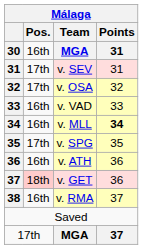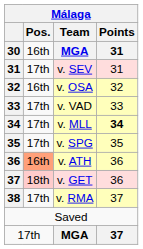 <table class="wikitable" style="font-size: 85%">
 <tr>
 <th colspan="4"><a href='#'>Málaga</a></th>
 </tr>
 <tr>
 <th></th>
 <th>Pos.</th>
 <th>Team</th>
 <th>Points</th>
 </tr>
 <tr>
 <th>30</th>
 <td style="text-align:center;">16th</td>
 <th><a href='#'>MGA</a></th>
 <th>31</th>
 </tr>
 <tr>
 <th>31</th>
 <td style="text-align:center;">17th</td>
 <td style="text-align:center; background:#fdd;">v. <a href='#'>SEV</a></td>
 <td style="text-align:center; background:#fdd;">31</td>
 </tr>
 <tr>
 <th>32</th>
-<td style="text-align:center;">17th</td>
+<td style="text-align:center;">16th</td>
 <td style="text-align:center; background:#ffb;">v. <a href='#'>OSA</a></td>
 <td style="text-align:center; background:#ffb;">32</td>
 </tr>
 <tr>
 <th>33</th>
-<td style="text-align:center;">16th</td>
+<td style="text-align:center;">17th</td>
 <td style="text-align:center; background:#ffb;">v. VAD</td>
 <td style="text-align:center; background:#ffb;">33</td>
 </tr>
 <tr>
 <th>34</th>
-<td style="text-align:center;">16th</td>
+<td style="text-align:center;">17th</td>
 <td style="text-align:center; background:#ffb;">v. <a href='#'>MLL</a></td>
 <td style="text-align:center; background:#ffb;"><strong>34</strong></td>
 </tr>
 <tr>
 <th>35</th>
 <td style="text-align:center;">17th</td>
 <td style="text-align:center; background:#ffb;">v. <a href='#'>SPG</a></td>
 <td style="text-align:center; background:#ffb;">35</td>
 </tr>
 <tr>
 <th>36</th>
-<td style="text-align:center;">16th</td>
+<td style="background: lightsalmon; text-align:center;">16th</td>
 <td style="text-align:center; background:#ffb;">v. <a href='#'>ATH</a></td>
 <td style="text-align:center; background:#ffb;">36</td>
 </tr>
 <tr>
 <th>37</th>
 <td style="text-align:center; background:#fcc;">18th</td>
 <td style="text-align:center; background:#fdd;">v. <a href='#'>GET</a></td>
 <td style="text-align:center; background:#fdd;">36</td>
 </tr>
 <tr>
 <th>38</th>
-<td style="text-align:center;">16th</td>
+<td style="text-align:center;">17th</td>
 <td style="text-align:center; background:#ffb;">v. <a href='#'>RMA</a></td>
 <td style="text-align:center; background:#ffb;">37</td>
 </tr>
 <tr>
 <td colspan="4" style="text-align:center;">Saved</td>
 </tr>
 <tr>
 <td colspan="2" style="text-align:center;">17th</td>
 <th>MGA</th>
 <th>37</th>
 </tr>
 </table>
